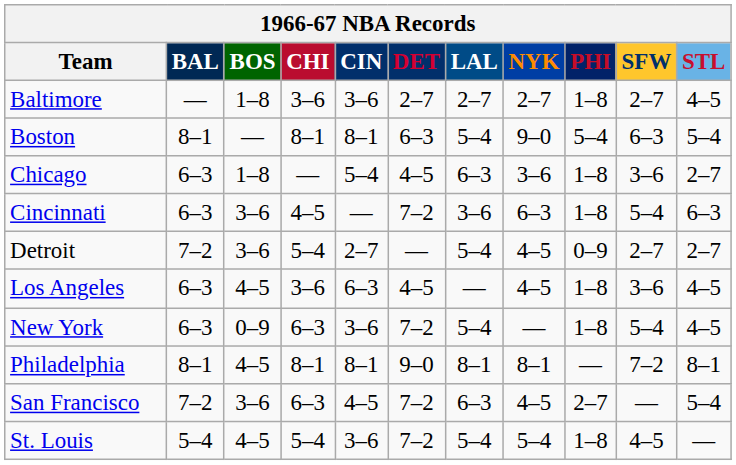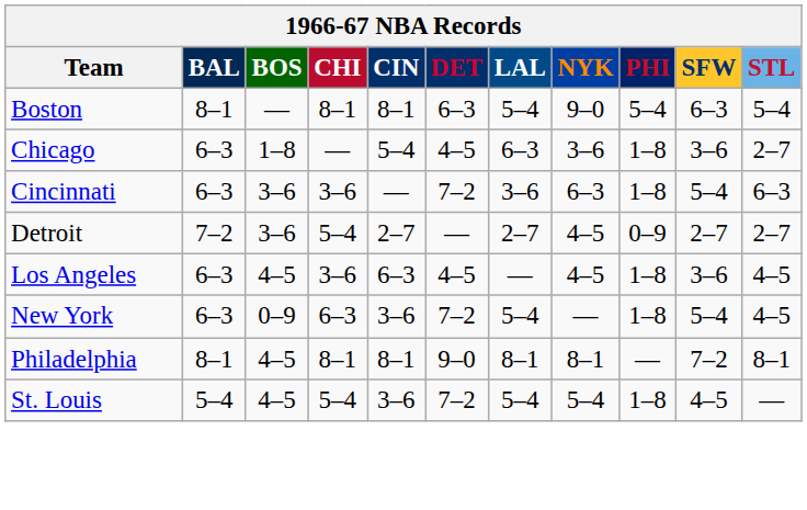 <table class="wikitable" style="font-size:95%; text-align:center;">
 <tr>
 <th colspan=11>1966-67 NBA Records</th>
 </tr>
 <tr>
 <th width=100>Team</th>
 <th style="background:#002854;color:#FFFFFF;width=35">BAL</th>
 <th style="background:#006400;color:#FFFFFF;width=35">BOS</th>
 <th style="background:#BA0C2F;color:#FFFFFF;width=35">CHI</th>
 <th style="background:#012F6B;color:#FFFFFF;width=35">CIN</th>
 <th style="background:#012F6B;color:#D40032;width=35">DET</th>
 <th style="background:#004B87;color:#FFFFFF;width=35">LAL</th>
 <th style="background:#003EA4;color:#FF8C00;width=35">NYK</th>
 <th style="background:#012268;color:#C60D28;width=35">PHI</th>
 <th style="background:#FFC62C;color:#012F6B;width=35">SFW</th>
 <th style="background:#69B3E6;color:#C70F2E;width=35">STL</th>
-</tr>
-<tr>
-<td style="text-align:left;"><a href='#'>Baltimore</a></td>
-<td>—</td>
-<td>1–8</td>
-<td>3–6</td>
-<td>3–6</td>
-<td>2–7</td>
-<td>2–7</td>
-<td>2–7</td>
-<td>1–8</td>
-<td>2–7</td>
-<td>4–5</td>
 </tr>
 <tr>
 <td style="text-align:left;"><a href='#'>Boston</a></td>
 <td>8–1</td>
 <td>—</td>
 <td>8–1</td>
 <td>8–1</td>
 <td>6–3</td>
 <td>5–4</td>
 <td>9–0</td>
 <td>5–4</td>
 <td>6–3</td>
 <td>5–4</td>
 </tr>
 <tr>
 <td style="text-align:left;"><a href='#'>Chicago</a></td>
 <td>6–3</td>
 <td>1–8</td>
 <td>—</td>
 <td>5–4</td>
 <td>4–5</td>
 <td>6–3</td>
 <td>3–6</td>
 <td>1–8</td>
 <td>3–6</td>
 <td>2–7</td>
 </tr>
 <tr>
 <td style="text-align:left;"><a href='#'>Cincinnati</a></td>
 <td>6–3</td>
 <td>3–6</td>
-<td>4–5</td>
+<td>3–6</td>
 <td>—</td>
 <td>7–2</td>
 <td>3–6</td>
 <td>6–3</td>
 <td>1–8</td>
 <td>5–4</td>
 <td>6–3</td>
 </tr>
 <tr>
 <td style="text-align:left;">Detroit</td>
 <td>7–2</td>
 <td>3–6</td>
 <td>5–4</td>
 <td>2–7</td>
 <td>—</td>
-<td>5–4</td>
+<td>2–7</td>
 <td>4–5</td>
 <td>0–9</td>
 <td>2–7</td>
 <td>2–7</td>
 </tr>
 <tr>
 <td style="text-align:left;"><a href='#'>Los Angeles</a></td>
 <td>6–3</td>
 <td>4–5</td>
 <td>3–6</td>
 <td>6–3</td>
 <td>4–5</td>
 <td>—</td>
 <td>4–5</td>
 <td>1–8</td>
 <td>3–6</td>
 <td>4–5</td>
 </tr>
 <tr>
 <td style="text-align:left;"><a href='#'>New York</a></td>
 <td>6–3</td>
 <td>0–9</td>
 <td>6–3</td>
 <td>3–6</td>
 <td>7–2</td>
 <td>5–4</td>
 <td>—</td>
 <td>1–8</td>
 <td>5–4</td>
 <td>4–5</td>
 </tr>
 <tr>
 <td style="text-align:left;"><a href='#'>Philadelphia</a></td>
 <td>8–1</td>
 <td>4–5</td>
 <td>8–1</td>
 <td>8–1</td>
 <td>9–0</td>
 <td>8–1</td>
 <td>8–1</td>
 <td>—</td>
 <td>7–2</td>
 <td>8–1</td>
 </tr>
 <tr>
-<td style="text-align:left;"><a href='#'>San Francisco</a></td>
-<td>7–2</td>
-<td>3–6</td>
-<td>6–3</td>
-<td>4–5</td>
-<td>7–2</td>
-<td>6–3</td>
-<td>4–5</td>
-<td>2–7</td>
-<td>—</td>
-<td>5–4</td>
-</tr>
-<tr>
 <td style="text-align:left;"><a href='#'>St. Louis</a></td>
 <td>5–4</td>
 <td>4–5</td>
 <td>5–4</td>
 <td>3–6</td>
 <td>7–2</td>
 <td>5–4</td>
 <td>5–4</td>
 <td>1–8</td>
 <td>4–5</td>
 <td>—</td>
 </tr>
 </table>
